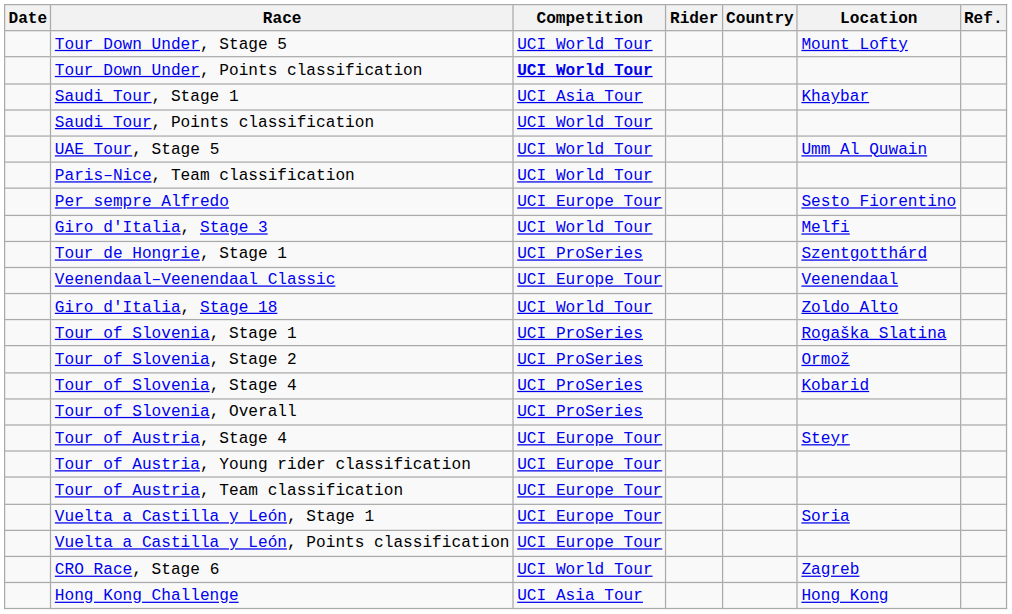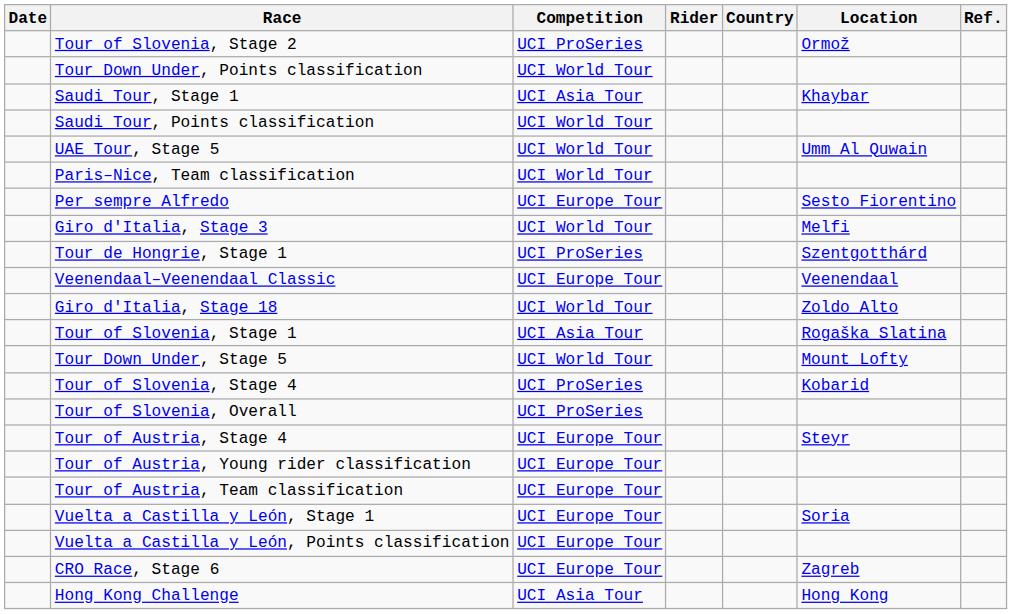 <table class="wikitable sortable">
 <tr>
 <th>Date</th>
 <th>Race</th>
 <th>Competition</th>
 <th>Rider</th>
 <th>Country</th>
 <th>Location</th>
 <th class="unsortable">Ref.</th>
 </tr>
 <tr>
 <td></td>
-<td><a href='#'>Tour Down Under</a>, Stage 5</td>
-<td><a href='#'>UCI World Tour</a></td>
+<td><a href='#'>Tour of Slovenia</a>, Stage 2</td>
+<td><a href='#'>UCI ProSeries</a></td>
 <td></td>
 <td></td>
-<td><a href='#'>Mount Lofty</a></td>
+<td><a href='#'>Ormož</a></td>
 <td align="center"></td>
 </tr>
 <tr>
 <td></td>
 <td><a href='#'>Tour Down Under</a>, Points classification</td>
-<td><strong><a href='#'>UCI World Tour</a></strong></td>
+<td><a href='#'>UCI World Tour</a></td>
 <td></td>
 <td></td>
 <td></td>
 <td align="center"></td>
 </tr>
 <tr>
 <td></td>
 <td><a href='#'>Saudi Tour</a>, Stage 1</td>
 <td><a href='#'>UCI Asia Tour</a></td>
 <td></td>
 <td></td>
 <td><a href='#'>Khaybar</a></td>
 <td align="center"></td>
 </tr>
 <tr>
 <td></td>
 <td><a href='#'>Saudi Tour</a>, Points classification</td>
 <td><a href='#'>UCI World Tour</a></td>
 <td></td>
 <td></td>
 <td></td>
 <td align="center"></td>
 </tr>
 <tr>
 <td></td>
 <td><a href='#'>UAE Tour</a>, Stage 5</td>
 <td><a href='#'>UCI World Tour</a></td>
 <td></td>
 <td></td>
 <td><a href='#'>Umm Al Quwain</a></td>
 <td align="center"></td>
 </tr>
 <tr>
 <td></td>
 <td><a href='#'>Paris–Nice</a>, Team classification</td>
 <td><a href='#'>UCI World Tour</a></td>
 <td align="center"></td>
 <td></td>
 <td></td>
 <td align="center"></td>
 </tr>
 <tr>
 <td></td>
 <td><a href='#'>Per sempre Alfredo</a></td>
 <td><a href='#'>UCI Europe Tour</a></td>
 <td></td>
 <td></td>
 <td><a href='#'>Sesto Fiorentino</a></td>
 <td align="center"></td>
 </tr>
 <tr>
 <td></td>
 <td><a href='#'>Giro d'Italia</a>, <a href='#'>Stage 3</a></td>
 <td><a href='#'>UCI World Tour</a></td>
 <td></td>
 <td></td>
 <td><a href='#'>Melfi</a></td>
 <td align="center"></td>
 </tr>
 <tr>
 <td></td>
 <td><a href='#'>Tour de Hongrie</a>, Stage 1</td>
 <td><a href='#'>UCI ProSeries</a></td>
 <td></td>
 <td></td>
 <td><a href='#'>Szentgotthárd</a></td>
 <td align="center"></td>
 </tr>
 <tr>
 <td></td>
 <td><a href='#'>Veenendaal–Veenendaal Classic</a></td>
 <td><a href='#'>UCI Europe Tour</a></td>
 <td></td>
 <td></td>
 <td><a href='#'>Veenendaal</a></td>
 <td align="center"></td>
 </tr>
 <tr>
 <td></td>
 <td><a href='#'>Giro d'Italia</a>, <a href='#'>Stage 18</a></td>
 <td><a href='#'>UCI World Tour</a></td>
 <td></td>
 <td></td>
 <td><a href='#'>Zoldo Alto</a></td>
 <td align="center"></td>
 </tr>
 <tr>
 <td></td>
 <td><a href='#'>Tour of Slovenia</a>, Stage 1</td>
-<td><a href='#'>UCI ProSeries</a></td>
+<td><a href='#'>UCI Asia Tour</a></td>
 <td></td>
 <td></td>
 <td><a href='#'>Rogaška Slatina</a></td>
 <td align="center"></td>
 </tr>
 <tr>
 <td></td>
-<td><a href='#'>Tour of Slovenia</a>, Stage 2</td>
-<td><a href='#'>UCI ProSeries</a></td>
+<td><a href='#'>Tour Down Under</a>, Stage 5</td>
+<td><a href='#'>UCI World Tour</a></td>
 <td></td>
 <td></td>
-<td><a href='#'>Ormož</a></td>
+<td><a href='#'>Mount Lofty</a></td>
 <td align="center"></td>
 </tr>
 <tr>
 <td></td>
 <td><a href='#'>Tour of Slovenia</a>, Stage 4</td>
 <td><a href='#'>UCI ProSeries</a></td>
 <td></td>
 <td></td>
 <td><a href='#'>Kobarid</a></td>
 <td align="center"></td>
 </tr>
 <tr>
 <td></td>
 <td><a href='#'>Tour of Slovenia</a>, Overall</td>
 <td><a href='#'>UCI ProSeries</a></td>
 <td></td>
 <td></td>
 <td></td>
 <td align="center"></td>
 </tr>
 <tr>
 <td></td>
 <td><a href='#'>Tour of Austria</a>, Stage 4</td>
 <td><a href='#'>UCI Europe Tour</a></td>
 <td></td>
 <td></td>
 <td><a href='#'>Steyr</a></td>
 <td align="center"></td>
 </tr>
 <tr>
 <td></td>
 <td><a href='#'>Tour of Austria</a>, Young rider classification</td>
 <td><a href='#'>UCI Europe Tour</a></td>
 <td></td>
 <td></td>
 <td></td>
 <td align="center"></td>
 </tr>
 <tr>
 <td></td>
 <td><a href='#'>Tour of Austria</a>, Team classification</td>
 <td><a href='#'>UCI Europe Tour</a></td>
 <td align="center"></td>
 <td></td>
 <td></td>
 <td align="center"></td>
 </tr>
 <tr>
 <td></td>
 <td><a href='#'>Vuelta a Castilla y León</a>, Stage 1</td>
 <td><a href='#'>UCI Europe Tour</a></td>
 <td></td>
 <td></td>
 <td><a href='#'>Soria</a></td>
 <td align="center"></td>
 </tr>
 <tr>
 <td></td>
 <td><a href='#'>Vuelta a Castilla y León</a>, Points classification</td>
 <td><a href='#'>UCI Europe Tour</a></td>
 <td></td>
 <td></td>
 <td></td>
 <td align="center"></td>
 </tr>
 <tr>
 <td></td>
 <td><a href='#'>CRO Race</a>, Stage 6</td>
-<td><a href='#'>UCI World Tour</a></td>
+<td><a href='#'>UCI Europe Tour</a></td>
 <td></td>
 <td></td>
 <td><a href='#'>Zagreb</a></td>
 <td align="center"></td>
 </tr>
 <tr>
 <td></td>
 <td><a href='#'>Hong Kong Challenge</a></td>
 <td><a href='#'>UCI Asia Tour</a></td>
 <td></td>
 <td></td>
 <td><a href='#'>Hong Kong</a></td>
 <td align="center"></td>
 </tr>
 </table>
